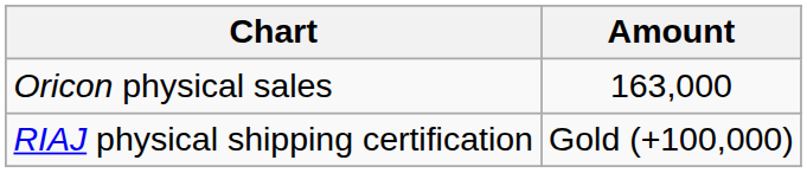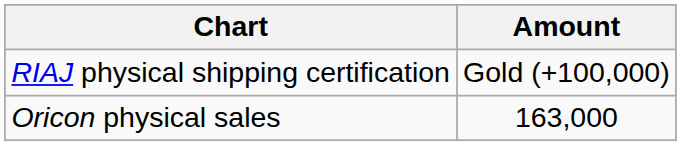 <table class="wikitable">
 <tr>
 <th>Chart</th>
 <th>Amount</th>
 </tr>
 <tr>
+<td><em><a href='#'>RIAJ</a></em> physical shipping certification</td>
+<td style="text-align:center;">Gold (+100,000)</td>
+</tr>
+<tr>
 <td><em>Oricon</em> physical sales</td>
 <td style="text-align:center;">163,000</td>
 </tr>
-<tr>
-<td><em><a href='#'>RIAJ</a></em> physical shipping certification</td>
-<td style="text-align:center;">Gold (+100,000)</td>
-</tr>
 </table>
